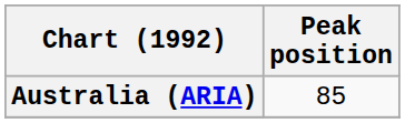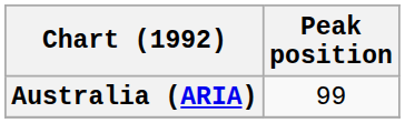 <table class="wikitable sortable plainrowheaders">
 <tr>
 <th>Chart (1992)</th>
 <th>Peak<br>position</th>
 </tr>
 <tr>
 <th scope="row">Australia (<a href='#'>ARIA</a>)</th>
-<td align="center">85</td>
+<td align="center">99</td>
 </tr>
 <tr>
 </tr>
 </table>
